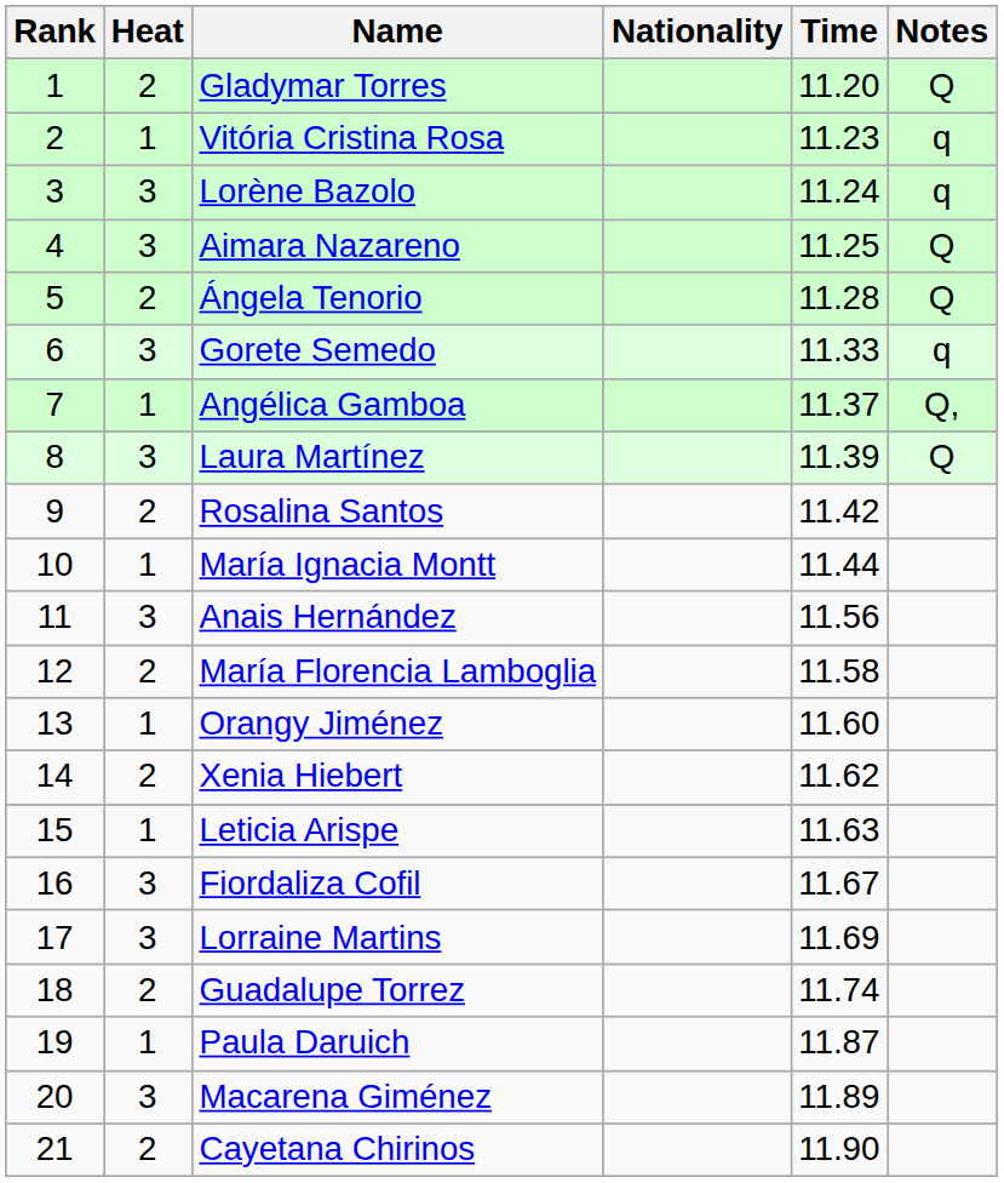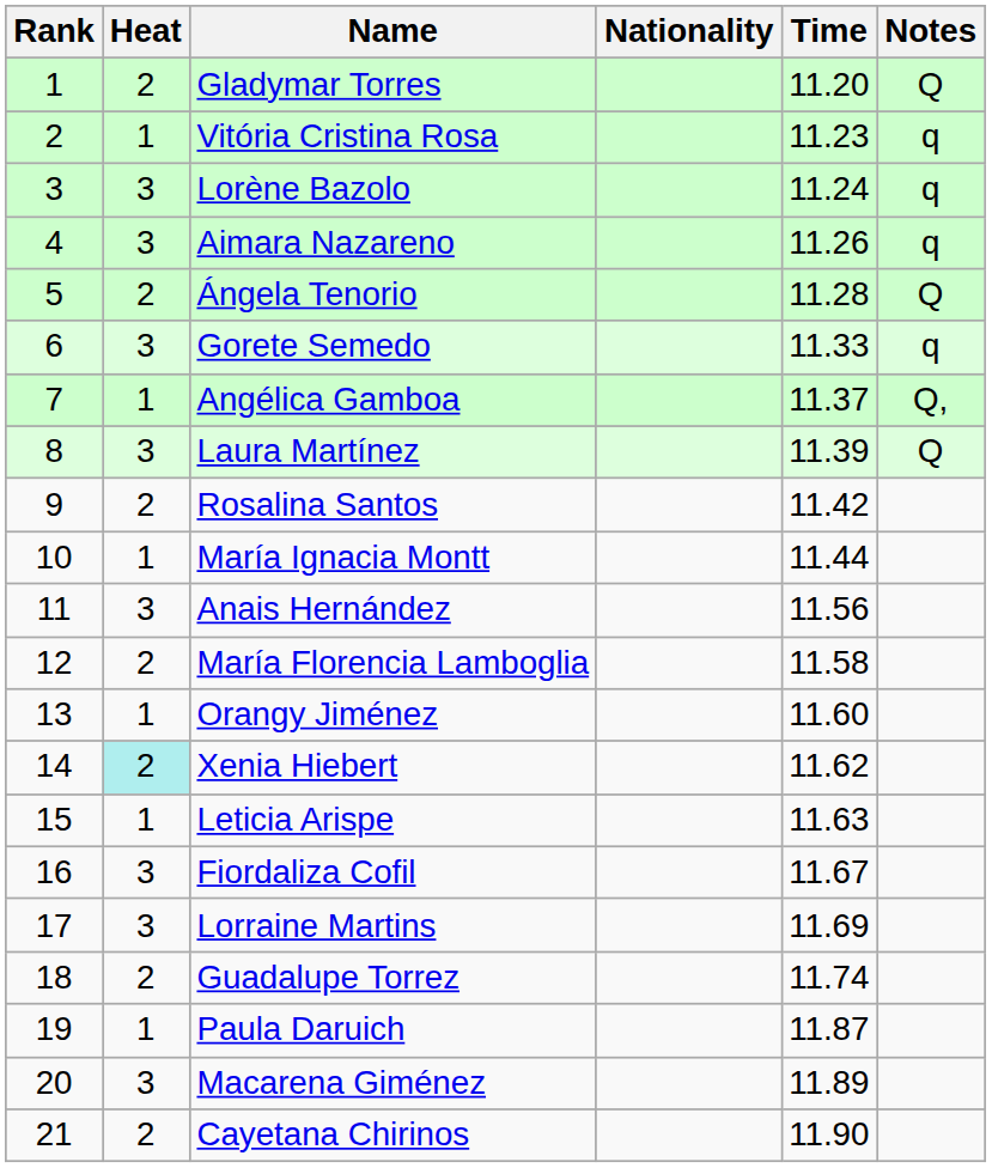 <table class="wikitable sortable" style="text-align:center">
 <tr>
 <th>Rank</th>
 <th>Heat</th>
 <th>Name</th>
 <th>Nationality</th>
 <th>Time</th>
 <th>Notes</th>
 </tr>
 <tr bgcolor=ccffcc>
 <td>1</td>
 <td>2</td>
 <td align=left><a href='#'>Gladymar Torres</a></td>
 <td align=left></td>
 <td>11.20</td>
 <td>Q <strong></strong></td>
 </tr>
 <tr bgcolor=ccffcc>
 <td>2</td>
 <td>1</td>
 <td align=left><a href='#'>Vitória Cristina Rosa</a></td>
 <td align=left></td>
 <td>11.23</td>
 <td>q</td>
 </tr>
 <tr bgcolor=ccffcc>
 <td>3</td>
 <td>3</td>
 <td align=left><a href='#'>Lorène Bazolo</a></td>
 <td align=left></td>
 <td>11.24</td>
 <td>q</td>
 </tr>
 <tr bgcolor=ccffcc>
 <td>4</td>
 <td>3</td>
 <td align=left><a href='#'>Aimara Nazareno</a></td>
 <td align=left></td>
-<td>11.25</td>
-<td>Q</td>
+<td>11.26</td>
+<td>q</td>
 </tr>
 <tr bgcolor=ccffcc>
 <td>5</td>
 <td>2</td>
 <td align=left><a href='#'>Ángela Tenorio</a></td>
 <td align=left></td>
 <td>11.28</td>
 <td>Q</td>
 </tr>
 <tr bgcolor=ddffdd>
 <td>6</td>
 <td>3</td>
 <td align=left><a href='#'>Gorete Semedo</a></td>
 <td align=left></td>
 <td>11.33</td>
 <td>q</td>
 </tr>
 <tr bgcolor=ccffcc>
 <td>7</td>
 <td>1</td>
 <td align=left><a href='#'>Angélica Gamboa</a></td>
 <td align=left></td>
 <td>11.37</td>
 <td>Q, <strong></strong></td>
 </tr>
 <tr bgcolor=ddffdd>
 <td>8</td>
 <td>3</td>
 <td align=left><a href='#'>Laura Martínez</a></td>
 <td align=left></td>
 <td>11.39</td>
 <td>Q</td>
 </tr>
 <tr>
 <td>9</td>
 <td>2</td>
 <td align=left><a href='#'>Rosalina Santos</a></td>
 <td align=left></td>
 <td>11.42</td>
 <td></td>
 </tr>
 <tr>
 <td>10</td>
 <td>1</td>
 <td align=left><a href='#'>María Ignacia Montt</a></td>
 <td align=left></td>
 <td>11.44</td>
 <td></td>
 </tr>
 <tr>
 <td>11</td>
 <td>3</td>
 <td align=left><a href='#'>Anais Hernández</a></td>
 <td align=left></td>
 <td>11.56</td>
 <td></td>
 </tr>
 <tr>
 <td>12</td>
 <td>2</td>
 <td align=left><a href='#'>María Florencia Lamboglia</a></td>
 <td align=left></td>
 <td>11.58</td>
 <td></td>
 </tr>
 <tr>
 <td>13</td>
 <td>1</td>
 <td align=left><a href='#'>Orangy Jiménez</a></td>
 <td align=left></td>
 <td>11.60</td>
 <td></td>
 </tr>
 <tr>
 <td>14</td>
-<td>2</td>
+<td style="background: paleturquoise;">2</td>
 <td align=left><a href='#'>Xenia Hiebert</a></td>
 <td align=left></td>
 <td>11.62</td>
 <td></td>
 </tr>
 <tr>
 <td>15</td>
 <td>1</td>
 <td align=left><a href='#'>Leticia Arispe</a></td>
 <td align=left></td>
 <td>11.63</td>
 <td></td>
 </tr>
 <tr>
 <td>16</td>
 <td>3</td>
 <td align=left><a href='#'>Fiordaliza Cofil</a></td>
 <td align=left></td>
 <td>11.67</td>
 <td></td>
 </tr>
 <tr>
 <td>17</td>
 <td>3</td>
 <td align=left><a href='#'>Lorraine Martins</a></td>
 <td align=left></td>
 <td>11.69</td>
 <td></td>
 </tr>
 <tr>
 <td>18</td>
 <td>2</td>
 <td align=left><a href='#'>Guadalupe Torrez</a></td>
 <td align=left></td>
 <td>11.74</td>
 <td></td>
 </tr>
 <tr>
 <td>19</td>
 <td>1</td>
 <td align=left><a href='#'>Paula Daruich</a></td>
 <td align=left></td>
 <td>11.87</td>
 <td></td>
 </tr>
 <tr>
 <td>20</td>
 <td>3</td>
 <td align=left><a href='#'>Macarena Giménez</a></td>
 <td align=left></td>
 <td>11.89</td>
 <td></td>
 </tr>
 <tr>
 <td>21</td>
 <td>2</td>
 <td align=left><a href='#'>Cayetana Chirinos</a></td>
 <td align=left></td>
 <td>11.90</td>
 <td></td>
 </tr>
 </table>
